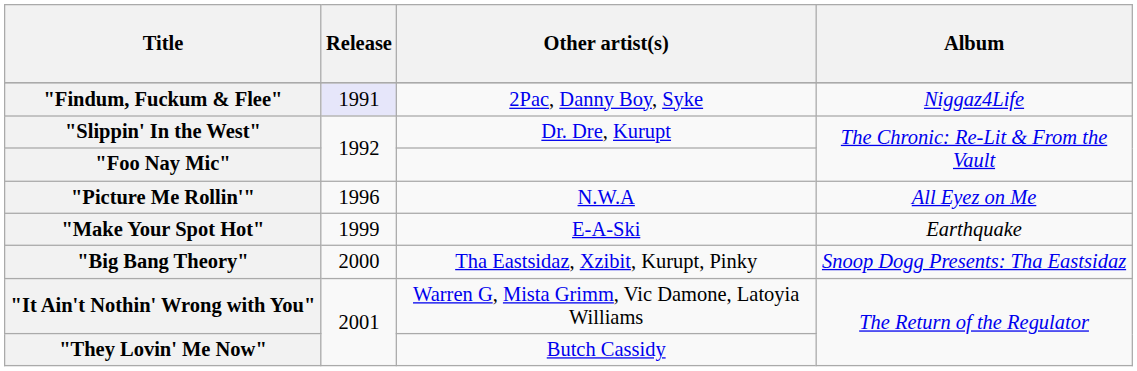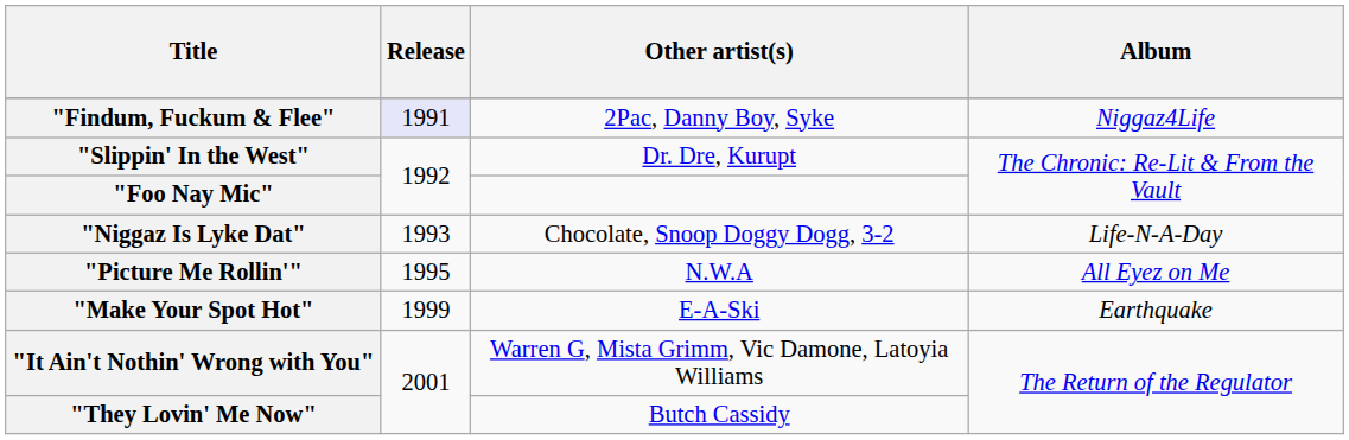 <table class="wikitable plainrowheaders" style="text-align:center;">
 <tr>
 <th scope="col" style="width:15em;"><br>Title<br><br></th>
 <th scope="col">Release</th>
 <th scope="col"style="width:20em;">Other artist(s)</th>
 <th scope="col" style="width:15em;">Album</th>
 </tr>
 <tr>
 </tr>
 <tr>
 <th scope="row">"Findum, Fuckum & Flee"</th>
 <td style="background: lavender;">1991</td>
 <td><a href='#'>2Pac</a>, <a href='#'>Danny Boy</a>, <a href='#'>Syke</a></td>
 <td><em><a href='#'>Niggaz4Life</a></em></td>
 </tr>
 <tr>
 <th scope="row">"Slippin' In the West"</th>
 <td rowspan=2>1992</td>
 <td><a href='#'>Dr. Dre</a>, <a href='#'>Kurupt</a></td>
 <td rowspan=2><em><a href='#'>The Chronic: Re-Lit & From the Vault</a></em></td>
 </tr>
 <tr>
 <th scope="row">"Foo Nay Mic"</th>
 <td></td>
 </tr>
 <tr>
+<th scope="row">"Niggaz Is Lyke Dat"</th>
+<td>1993</td>
+<td>Chocolate, <a href='#'>Snoop Doggy Dogg</a>, <a href='#'>3-2</a></td>
+<td><em>Life-N-A-Day</em></td>
+</tr>
+<tr>
 <th scope="row">"Picture Me Rollin'"</th>
-<td>1996</td>
+<td>1995</td>
 <td><a href='#'>N.W.A</a></td>
 <td><em><a href='#'>All Eyez on Me</a></em></td>
 </tr>
 <tr>
 <th scope="row">"Make Your Spot Hot"</th>
 <td>1999</td>
 <td><a href='#'>E-A-Ski</a></td>
 <td><em>Earthquake</em></td>
-</tr>
-<tr>
-<th scope="row">"Big Bang Theory"</th>
-<td>2000</td>
-<td><a href='#'>Tha Eastsidaz</a>, <a href='#'>Xzibit</a>, Kurupt, Pinky</td>
-<td><em><a href='#'>Snoop Dogg Presents: Tha Eastsidaz</a></em></td>
 </tr>
 <tr>
 <th scope="row">"It Ain't Nothin' Wrong with You"</th>
 <td rowspan=2>2001</td>
 <td><a href='#'>Warren G</a>, <a href='#'>Mista Grimm</a>, Vic Damone, Latoyia Williams</td>
 <td rowspan=2><em><a href='#'>The Return of the Regulator</a></em></td>
 </tr>
 <tr>
 <th scope="row">"They Lovin' Me Now"</th>
 <td><a href='#'>Butch Cassidy</a></td>
 </tr>
 </table>
